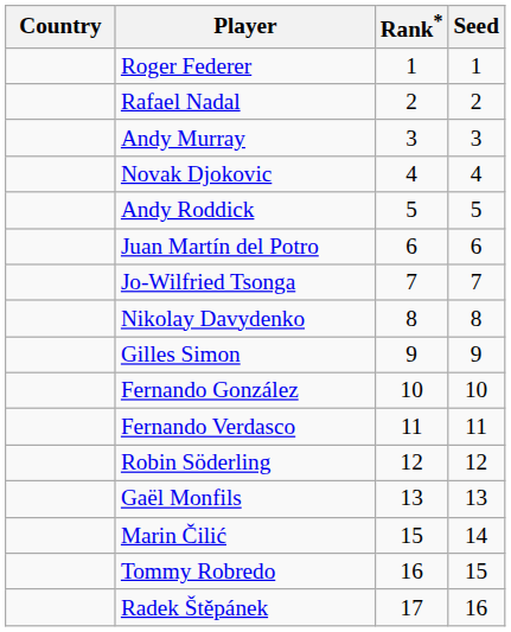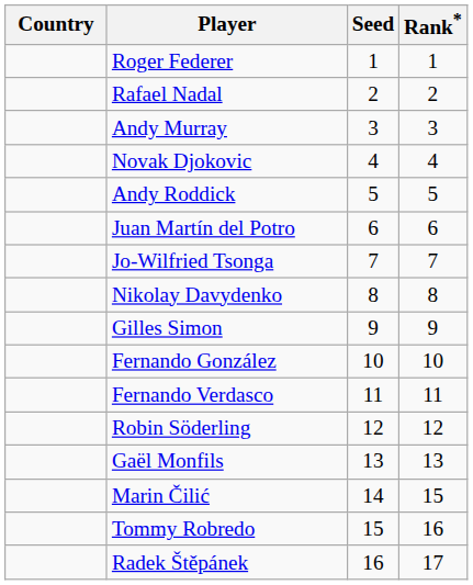 <table class="sortable wikitable">
 <tr>
 <th width="70">Country</th>
 <th width="175">Player</th>
+<th>Seed</th>
 <th>Rank<sup>*</sup></th>
-<th>Seed</th>
 </tr>
 <tr>
 <td></td>
 <td><a href='#'>Roger Federer</a></td>
 <td align="center">1</td>
 <td align="center">1</td>
 </tr>
 <tr>
 <td></td>
 <td><a href='#'>Rafael Nadal</a></td>
 <td align="center">2</td>
 <td align="center">2</td>
 </tr>
 <tr>
 <td></td>
 <td><a href='#'>Andy Murray</a></td>
 <td align="center">3</td>
 <td align="center">3</td>
 </tr>
 <tr>
 <td></td>
 <td><a href='#'>Novak Djokovic</a></td>
 <td align="center">4</td>
 <td align="center">4</td>
 </tr>
 <tr>
 <td></td>
 <td><a href='#'>Andy Roddick</a></td>
 <td align="center">5</td>
 <td align="center">5</td>
 </tr>
 <tr>
 <td></td>
 <td><a href='#'>Juan Martín del Potro</a></td>
 <td align="center">6</td>
 <td align="center">6</td>
 </tr>
 <tr>
 <td></td>
 <td><a href='#'>Jo-Wilfried Tsonga</a></td>
 <td align="center">7</td>
 <td align="center">7</td>
 </tr>
 <tr>
 <td></td>
 <td><a href='#'>Nikolay Davydenko</a></td>
 <td align="center">8</td>
 <td align="center">8</td>
 </tr>
 <tr>
 <td></td>
 <td><a href='#'>Gilles Simon</a></td>
 <td align="center">9</td>
 <td align="center">9</td>
 </tr>
 <tr>
 <td></td>
 <td><a href='#'>Fernando González</a></td>
 <td align="center">10</td>
 <td align="center">10</td>
 </tr>
 <tr>
 <td></td>
 <td><a href='#'>Fernando Verdasco</a></td>
 <td align="center">11</td>
 <td align="center">11</td>
 </tr>
 <tr>
 <td></td>
 <td><a href='#'>Robin Söderling</a></td>
 <td align="center">12</td>
 <td align="center">12</td>
 </tr>
 <tr>
 <td></td>
 <td><a href='#'>Gaël Monfils</a></td>
 <td align="center">13</td>
 <td align="center">13</td>
 </tr>
 <tr>
 <td></td>
 <td><a href='#'>Marin Čilić</a></td>
+<td align="center">14</td>
 <td align="center">15</td>
-<td align="center">14</td>
 </tr>
 <tr>
 <td></td>
 <td><a href='#'>Tommy Robredo</a></td>
+<td align="center">15</td>
 <td align="center">16</td>
-<td align="center">15</td>
 </tr>
 <tr>
 <td></td>
 <td><a href='#'>Radek Štěpánek</a></td>
+<td align="center">16</td>
 <td align="center">17</td>
-<td align="center">16</td>
 </tr>
 </table>
